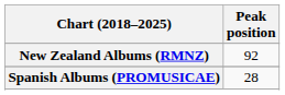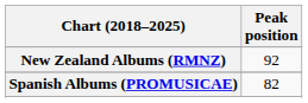 <table class="wikitable sortable plainrowheaders" style="text-align:center">
 <tr>
 <th scope="col">Chart (2018–2025)</th>
 <th scope="col">Peak<br>position</th>
 </tr>
 <tr>
 </tr>
 <tr>
 </tr>
 <tr>
 </tr>
 <tr>
 </tr>
 <tr>
 </tr>
 <tr>
 </tr>
 <tr>
 </tr>
 <tr>
 </tr>
 <tr>
 <th scope="row">New Zealand Albums (<a href='#'>RMNZ</a>)</th>
 <td>92</td>
 </tr>
 <tr>
 </tr>
 <tr>
 <th scope="row">Spanish Albums (<a href='#'>PROMUSICAE</a>)</th>
-<td>28</td>
+<td>82</td>
 </tr>
 <tr>
 </tr>
 <tr>
 </tr>
 </table>
